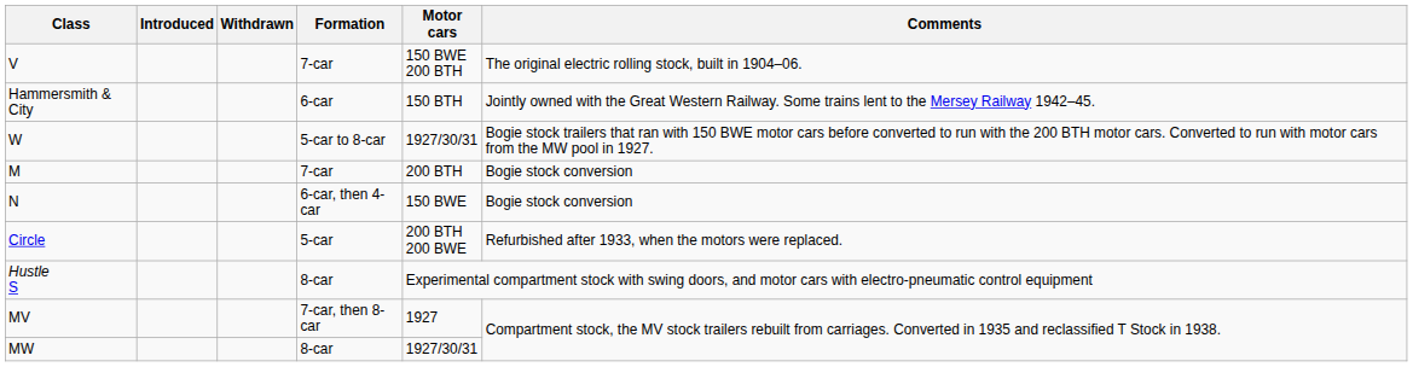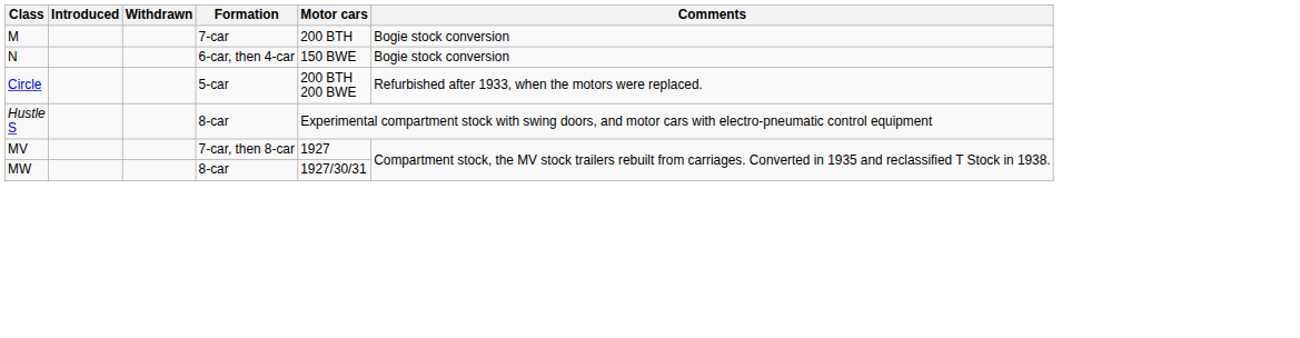 <table class="wikitable sortable">
 <tr>
 <th>Class</th>
 <th>Introduced</th>
 <th>Withdrawn</th>
 <th>Formation</th>
 <th>Motor cars</th>
 <th>Comments</th>
-</tr>
-<tr>
-<td>V</td>
-<td></td>
-<td></td>
-<td>7-car</td>
-<td>150 BWE<br>200 BTH</td>
-<td>The original electric rolling stock, built in 1904–06.</td>
-</tr>
-<tr>
-<td>Hammersmith & City</td>
-<td></td>
-<td></td>
-<td>6-car</td>
-<td>150 BTH</td>
-<td>Jointly owned with the Great Western Railway. Some trains lent to the <a href='#'>Mersey Railway</a> 1942–45.</td>
-</tr>
-<tr>
-<td>W</td>
-<td></td>
-<td></td>
-<td>5-car to 8-car</td>
-<td>1927/30/31</td>
-<td>Bogie stock trailers that ran with 150 BWE motor cars before converted to run with the 200 BTH motor cars. Converted to run with motor cars from the MW pool in 1927.</td>
 </tr>
 <tr>
 <td>M</td>
 <td></td>
 <td></td>
 <td>7-car</td>
 <td>200 BTH</td>
 <td>Bogie stock conversion</td>
 </tr>
 <tr>
 <td>N</td>
 <td></td>
 <td></td>
 <td>6-car, then 4-car</td>
 <td>150 BWE</td>
 <td>Bogie stock conversion</td>
 </tr>
 <tr>
 <td><a href='#'>Circle</a></td>
 <td></td>
 <td></td>
 <td>5-car</td>
 <td>200 BTH<br>200 BWE</td>
 <td>Refurbished after 1933, when the motors were replaced.</td>
 </tr>
 <tr>
 <td><em>Hustle</em><br><a href='#'>S</a></td>
 <td></td>
 <td></td>
 <td>8-car</td>
 <td colspan=2>Experimental compartment stock with swing doors, and motor cars with electro-pneumatic control equipment</td>
 </tr>
 <tr>
 <td>MV</td>
 <td></td>
 <td></td>
 <td>7-car, then 8-car</td>
 <td>1927</td>
 <td rowspan=2>Compartment stock, the MV stock trailers rebuilt from carriages. Converted in 1935 and reclassified T Stock in 1938.</td>
 </tr>
 <tr>
 <td>MW</td>
 <td></td>
 <td></td>
 <td>8-car</td>
 <td>1927/30/31</td>
 </tr>
 </table>
